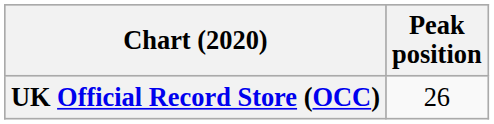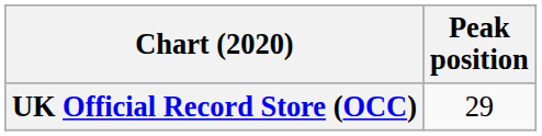 <table class="wikitable sortable plainrowheaders" style="text-align:center">
 <tr>
 <th scope="col">Chart (2020)</th>
 <th scope="col">Peak<br>position</th>
 </tr>
 <tr>
 <th scope="row">UK <a href='#'>Official Record Store</a> (<a href='#'>OCC</a>)</th>
-<td>26</td>
+<td>29</td>
 </tr>
 </table>
